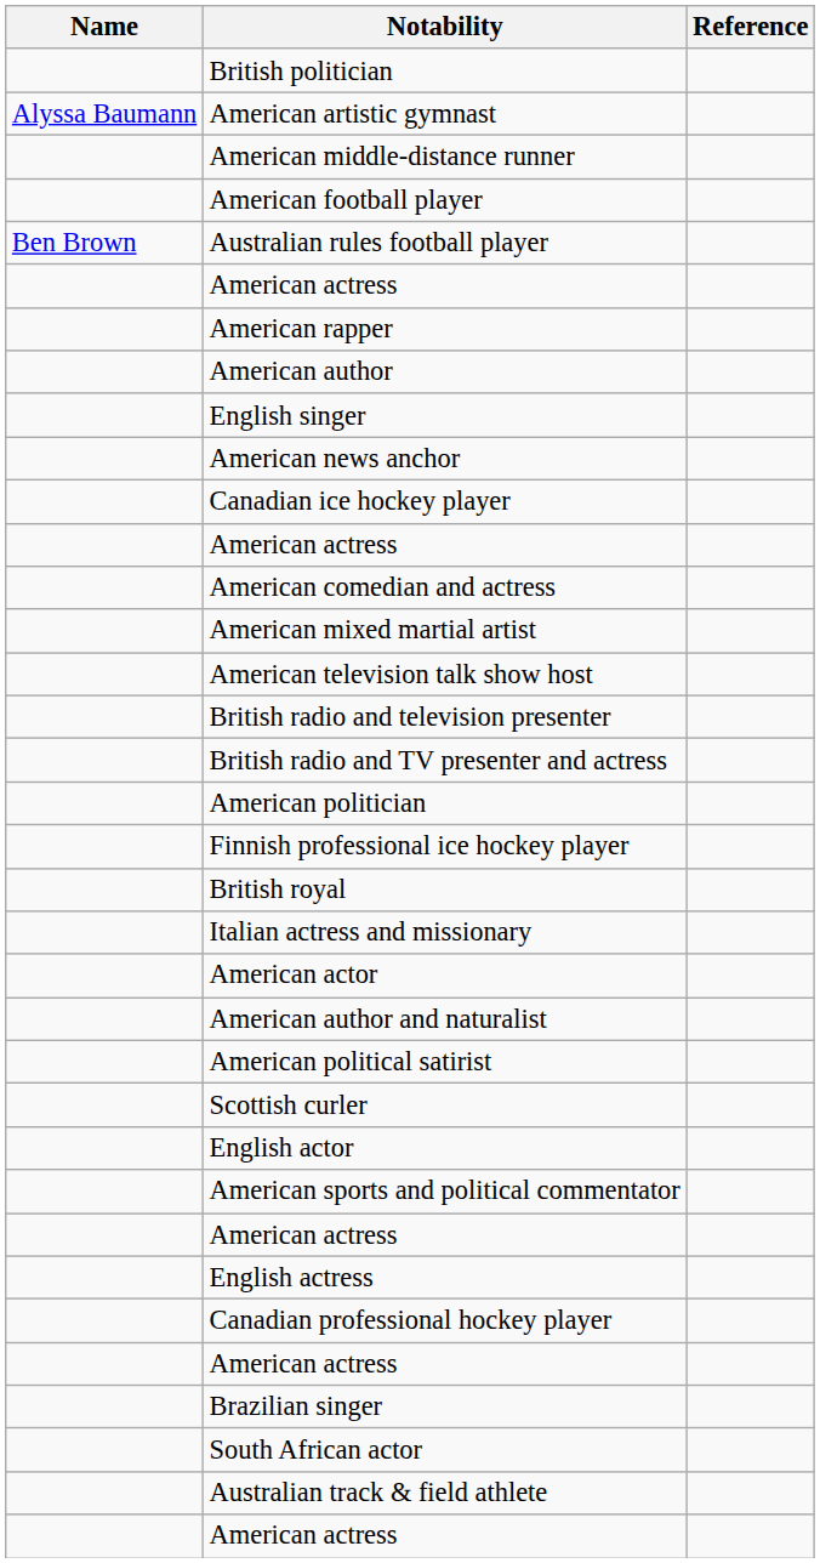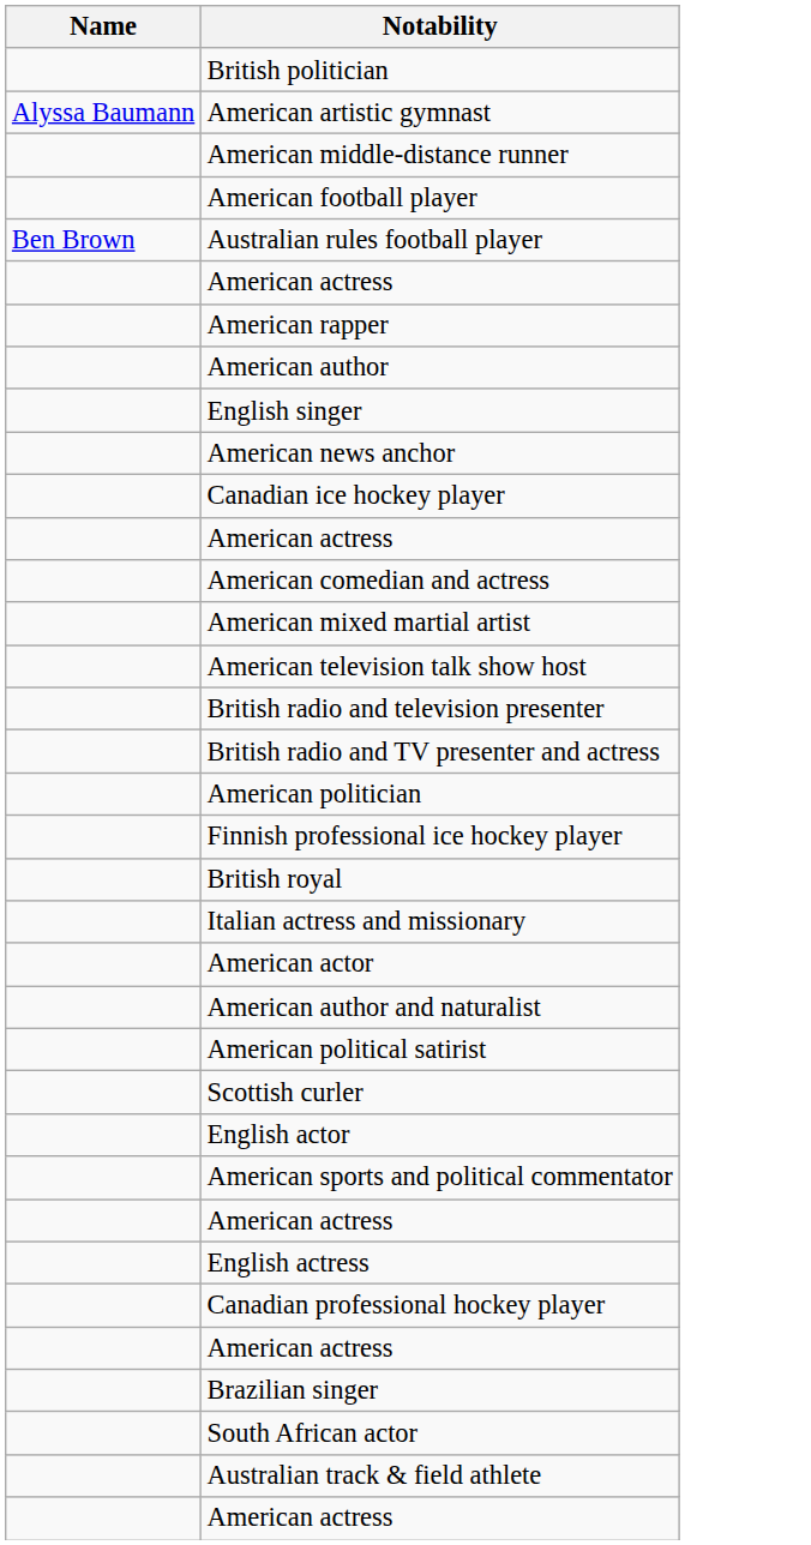 <table class="sortable wikitable">
 <tr>
 <th>Name</th>
 <th>Notability</th>
-<th>Reference</th>
 </tr>
 <tr>
 <td></td>
 <td>British politician</td>
-<td></td>
 </tr>
 <tr>
 <td><a href='#'>Alyssa Baumann</a></td>
 <td>American artistic gymnast</td>
-<td></td>
 </tr>
 <tr>
 <td></td>
 <td>American middle-distance runner</td>
-<td></td>
 </tr>
 <tr>
 <td></td>
 <td>American football player</td>
-<td></td>
 </tr>
 <tr>
 <td><a href='#'>Ben Brown</a></td>
 <td>Australian rules football player</td>
-<td></td>
 </tr>
 <tr>
 <td></td>
 <td>American actress</td>
-<td></td>
 </tr>
 <tr>
 <td></td>
 <td>American rapper</td>
-<td></td>
 </tr>
 <tr>
 <td></td>
 <td>American author</td>
-<td></td>
 </tr>
 <tr>
 <td></td>
 <td>English singer</td>
-<td></td>
 </tr>
 <tr>
 <td></td>
 <td>American news anchor</td>
-<td></td>
 </tr>
 <tr>
 <td></td>
 <td>Canadian ice hockey player</td>
-<td></td>
 </tr>
 <tr>
 <td></td>
 <td>American actress</td>
-<td></td>
 </tr>
 <tr>
 <td></td>
 <td>American comedian and actress</td>
-<td></td>
 </tr>
 <tr>
 <td></td>
 <td>American mixed martial artist</td>
-<td></td>
 </tr>
 <tr>
 <td></td>
 <td>American television talk show host</td>
-<td></td>
 </tr>
 <tr>
 <td></td>
 <td>British radio and television presenter</td>
-<td></td>
 </tr>
 <tr>
 <td></td>
 <td>British radio and TV presenter and actress</td>
-<td></td>
 </tr>
 <tr>
 <td></td>
 <td>American politician</td>
-<td></td>
 </tr>
 <tr>
 <td></td>
 <td>Finnish professional ice hockey player</td>
-<td></td>
 </tr>
 <tr>
 <td></td>
 <td>British royal</td>
-<td></td>
 </tr>
 <tr>
 <td></td>
 <td>Italian actress and missionary</td>
-<td></td>
 </tr>
 <tr>
 <td></td>
 <td>American actor</td>
-<td></td>
 </tr>
 <tr>
 <td></td>
 <td>American author and naturalist</td>
-<td></td>
 </tr>
 <tr>
 <td></td>
 <td>American political satirist</td>
-<td></td>
 </tr>
 <tr>
 <td></td>
 <td>Scottish curler</td>
-<td></td>
 </tr>
 <tr>
 <td></td>
 <td>English actor</td>
-<td></td>
 </tr>
 <tr>
 <td></td>
 <td>American sports and political commentator</td>
-<td></td>
 </tr>
 <tr>
 <td></td>
 <td>American actress</td>
-<td></td>
 </tr>
 <tr>
 <td></td>
 <td>English actress</td>
-<td></td>
 </tr>
 <tr>
 <td></td>
 <td>Canadian professional hockey player</td>
-<td></td>
 </tr>
 <tr>
 <td></td>
 <td>American actress</td>
-<td></td>
 </tr>
 <tr>
 <td></td>
 <td>Brazilian singer</td>
-<td></td>
 </tr>
 <tr>
 <td></td>
 <td>South African actor</td>
-<td></td>
 </tr>
 <tr>
 <td></td>
 <td>Australian track & field athlete</td>
-<td></td>
 </tr>
 <tr>
 <td></td>
 <td>American actress</td>
-<td></td>
 </tr>
 </table>
